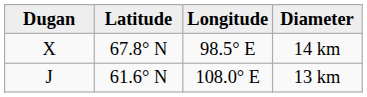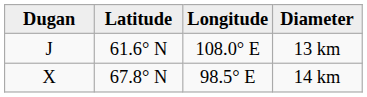 <table class="wikitable">
 <tr>
 <th width="25%" style="background:#eeeeee;">Dugan</th>
 <th width="25%" style="background:#eeeeee;">Latitude</th>
 <th width="25%" style="background:#eeeeee;">Longitude</th>
 <th width="25%" style="background:#eeeeee;">Diameter</th>
 </tr>
 <tr>
+<td align="center">J</td>
+<td align="center">61.6° N</td>
+<td align="center">108.0° E</td>
+<td align="center">13 km</td>
+</tr>
+<tr>
 <td align="center">X</td>
 <td align="center">67.8° N</td>
 <td align="center">98.5° E</td>
 <td align="center">14 km</td>
 </tr>
-<tr>
-<td align="center">J</td>
-<td align="center">61.6° N</td>
-<td align="center">108.0° E</td>
-<td align="center">13 km</td>
-</tr>
 </table>
